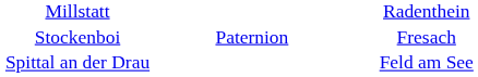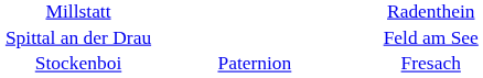 <table width="50%">
 <tr ---->
 <td width ="33%" align="center"><a href='#'>Millstatt</a></td>
 <td width ="33%" align="center"></td>
 <td width ="33%" align="center"><a href='#'>Radenthein</a></td>
 </tr>
 <tr ---->
+<td width ="33%" align="center"><a href='#'>Spittal an der Drau</a></td>
+<td width ="33%" align="center"></td>
+<td width ="33%" align="center"><a href='#'>Feld am See</a></td>
+</tr>
+<tr ---->
 <td width ="33%" align="center"><a href='#'>Stockenboi</a></td>
 <td width ="33%" align="center"><a href='#'>Paternion</a></td>
 <td width ="33%" align="center"><a href='#'>Fresach</a></td>
 </tr>
-<tr ---->
-<td width ="33%" align="center"><a href='#'>Spittal an der Drau</a></td>
-<td width ="33%" align="center"></td>
-<td width ="33%" align="center"><a href='#'>Feld am See</a></td>
-</tr>
 </table>
